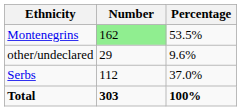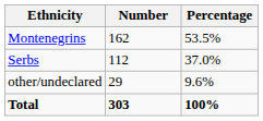 <table class="wikitable">
 <tr>
 <th width="100px">Ethnicity</th>
 <th width="80px">Number</th>
 <th width="80px">Percentage</th>
 </tr>
 <tr>
 <td><a href='#'>Montenegrins</a></td>
-<td style="background: lightgreen;">162</td>
+<td>162</td>
 <td>53.5%</td>
+</tr>
+<tr>
+<td><a href='#'>Serbs</a></td>
+<td>112</td>
+<td>37.0%</td>
 </tr>
 <tr>
 <td>other/undeclared</td>
 <td>29</td>
 <td>9.6%</td>
 </tr>
 <tr>
-<td><a href='#'>Serbs</a></td>
-<td>112</td>
-<td>37.0%</td>
-</tr>
-<tr>
 <td><strong>Total</strong></td>
 <td><strong>303</strong></td>
 <td><strong>100%</strong></td>
 </tr>
 </table>
